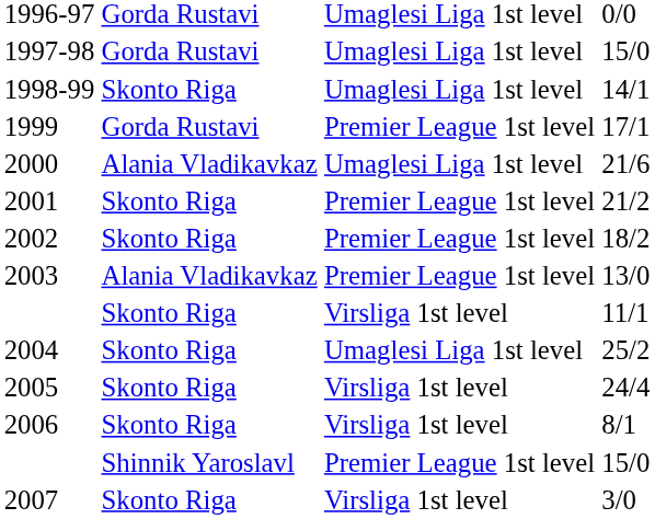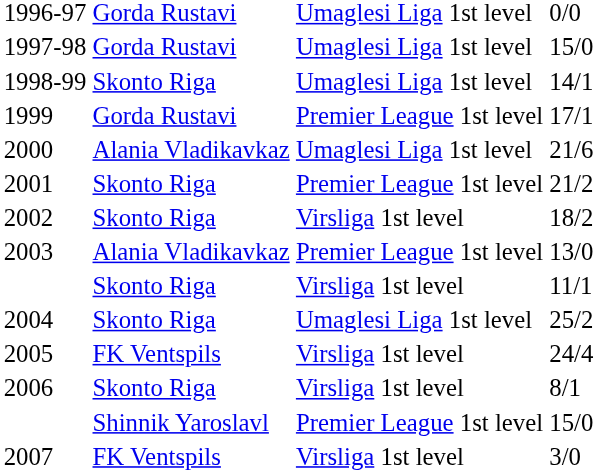 <table>
 <tr>
 <td>1996-97</td>
 <td> <a href='#'>Gorda Rustavi</a></td>
 <td><a href='#'>Umaglesi Liga</a> 1st level</td>
 <td>0/0</td>
 </tr>
 <tr>
 <td>1997-98</td>
 <td> <a href='#'>Gorda Rustavi</a></td>
 <td><a href='#'>Umaglesi Liga</a> 1st level</td>
 <td>15/0</td>
 </tr>
 <tr>
 <td>1998-99</td>
 <td> <a href='#'>Skonto Riga</a></td>
 <td><a href='#'>Umaglesi Liga</a> 1st level</td>
 <td>14/1</td>
 </tr>
 <tr>
 <td>1999</td>
 <td> <a href='#'>Gorda Rustavi</a></td>
 <td><a href='#'>Premier League</a> 1st level</td>
 <td>17/1</td>
 </tr>
 <tr>
 <td>2000</td>
 <td> <a href='#'>Alania Vladikavkaz</a></td>
 <td><a href='#'>Umaglesi Liga</a> 1st level</td>
 <td>21/6</td>
 </tr>
 <tr>
 <td>2001</td>
 <td> <a href='#'>Skonto Riga</a></td>
 <td><a href='#'>Premier League</a> 1st level</td>
 <td>21/2</td>
 </tr>
 <tr>
 <td>2002</td>
 <td> <a href='#'>Skonto Riga</a></td>
-<td><a href='#'>Premier League</a> 1st level</td>
+<td><a href='#'>Virsliga</a> 1st level</td>
 <td>18/2</td>
 </tr>
 <tr>
 <td>2003</td>
 <td> <a href='#'>Alania Vladikavkaz</a></td>
 <td><a href='#'>Premier League</a> 1st level</td>
 <td>13/0</td>
 </tr>
 <tr>
 <td></td>
 <td> <a href='#'>Skonto Riga</a></td>
 <td><a href='#'>Virsliga</a> 1st level</td>
 <td>11/1</td>
 </tr>
 <tr>
 <td>2004</td>
 <td> <a href='#'>Skonto Riga</a></td>
 <td><a href='#'>Umaglesi Liga</a> 1st level</td>
 <td>25/2</td>
 </tr>
 <tr>
 <td>2005</td>
-<td> <a href='#'>Skonto Riga</a></td>
+<td> <a href='#'>FK Ventspils</a></td>
 <td><a href='#'>Virsliga</a> 1st level</td>
 <td>24/4</td>
 </tr>
 <tr>
 <td>2006</td>
 <td> <a href='#'>Skonto Riga</a></td>
 <td><a href='#'>Virsliga</a> 1st level</td>
 <td>8/1</td>
 </tr>
 <tr>
 <td></td>
 <td> <a href='#'>Shinnik Yaroslavl</a></td>
 <td><a href='#'>Premier League</a> 1st level</td>
 <td>15/0</td>
 </tr>
 <tr>
 <td>2007</td>
-<td> <a href='#'>Skonto Riga</a></td>
+<td> <a href='#'>FK Ventspils</a></td>
 <td><a href='#'>Virsliga</a> 1st level</td>
 <td>3/0</td>
 </tr>
 </table>
